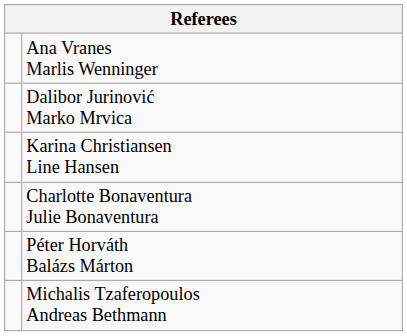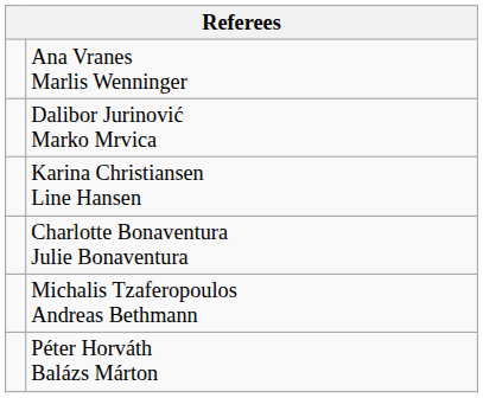 <table class="wikitable" style="width: 350px;">
 <tr>
 <th colspan="2">Referees</th>
 </tr>
 <tr>
 <td></td>
 <td>Ana Vranes<br>Marlis Wenninger</td>
 </tr>
 <tr>
 <td></td>
 <td>Dalibor Jurinović<br>Marko Mrvica</td>
 </tr>
 <tr>
 <td></td>
 <td>Karina Christiansen<br>Line Hansen</td>
 </tr>
 <tr>
 <td></td>
 <td>Charlotte Bonaventura<br>Julie Bonaventura</td>
 </tr>
 <tr>
 <td></td>
-<td>Péter Horváth<br>Balázs Márton</td>
+<td>Michalis Tzaferopoulos<br>Andreas Bethmann</td>
 </tr>
 <tr>
 <td></td>
-<td>Michalis Tzaferopoulos<br>Andreas Bethmann</td>
+<td>Péter Horváth<br>Balázs Márton</td>
 </tr>
 </table>
